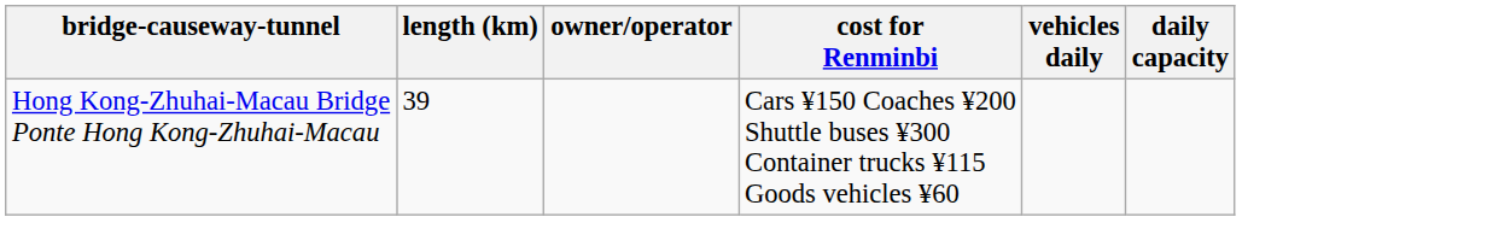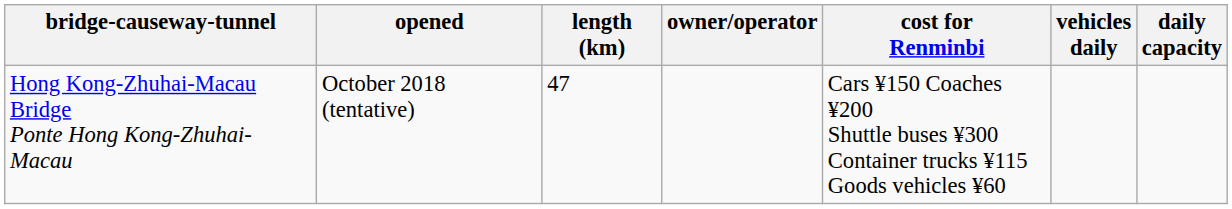 <table class="wikitable">
 <tr valign=top>
 <th>bridge-causeway-tunnel</th>
+<th>opened</th>
 <th>length (km)</th>
 <th>owner/operator</th>
 <th>cost for<br><a href='#'>Renminbi</a></th>
 <th>vehicles<br>daily</th>
 <th>daily<br>capacity</th>
 </tr>
 <tr valign=top>
 <td><a href='#'>Hong Kong-Zhuhai-Macau Bridge</a><br><em>Ponte Hong Kong-Zhuhai-Macau</em></td>
-<td>39</td>
+<td>October 2018 (tentative)</td>
+<td>47</td>
 <td></td>
 <td>Cars ¥150  Coaches ¥200<br>Shuttle buses ¥300<br>Container trucks ¥115<br>Goods vehicles ¥60</td>
 <td></td>
 <td></td>
 </tr>
 </table>
